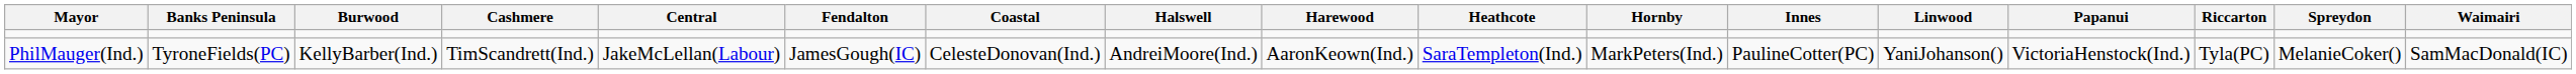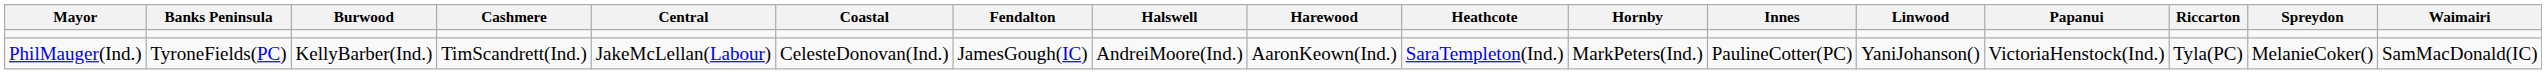 <table class="wikitable" style="text-align:center;margin:0px">
 <tr>
 <th style="font-size:80%">Mayor</th>
 <th style="font-size:80%">Banks Peninsula</th>
 <th style="font-size:80%">Burwood</th>
 <th style="font-size:80%">Cashmere</th>
 <th style="font-size:80%">Central</th>
+<th style="font-size:80%">Coastal</th>
 <th style="font-size:80%">Fendalton</th>
-<th style="font-size:80%">Coastal</th>
 <th style="font-size:80%">Halswell</th>
 <th style="font-size:80%">Harewood</th>
 <th style="font-size:80%">Heathcote</th>
 <th style="font-size:80%">Hornby</th>
 <th style="font-size:80%">Innes</th>
 <th style="font-size:80%">Linwood</th>
 <th style="font-size:80%">Papanui</th>
 <th style="font-size:80%">Riccarton</th>
 <th style="font-size:80%">Spreydon</th>
 <th style="font-size:80%">Waimairi</th>
 </tr>
 <tr>
 <td></td>
 <td></td>
 <td></td>
 <td></td>
 <td></td>
 <td></td>
 <td></td>
 <td></td>
 <td></td>
 <td></td>
 <td></td>
 <td></td>
 <td></td>
 <td></td>
 <td></td>
 <td></td>
 <td></td>
 </tr>
 <tr>
 <td><a href='#'>PhilMauger</a><span>(Ind.)</span></td>
 <td>TyroneFields<span>(<a href='#'>PC</a>)</span></td>
 <td>KellyBarber<span>(Ind.)</span></td>
 <td>TimScandrett<span>(Ind.)</span></td>
 <td>JakeMcLellan<span>(<a href='#'>Labour</a>)</span></td>
+<td>CelesteDonovan<span>(Ind.)</span></td>
 <td>JamesGough<span>(<a href='#'>IC</a>)</span></td>
-<td>CelesteDonovan<span>(Ind.)</span></td>
 <td>AndreiMoore<span>(Ind.)</span></td>
 <td>AaronKeown<span>(Ind.)</span></td>
 <td><a href='#'>SaraTempleton</a><span>(Ind.)</span></td>
 <td>MarkPeters<span>(Ind.)</span></td>
 <td>PaulineCotter<span>(PC)</span></td>
 <td>YaniJohanson<span>()</span></td>
 <td>VictoriaHenstock<span>(Ind.)</span></td>
 <td>Tyla<span>(PC)</span></td>
 <td>MelanieCoker<span>()</span></td>
 <td>SamMacDonald<span>(IC)</span></td>
 </tr>
 </table>
